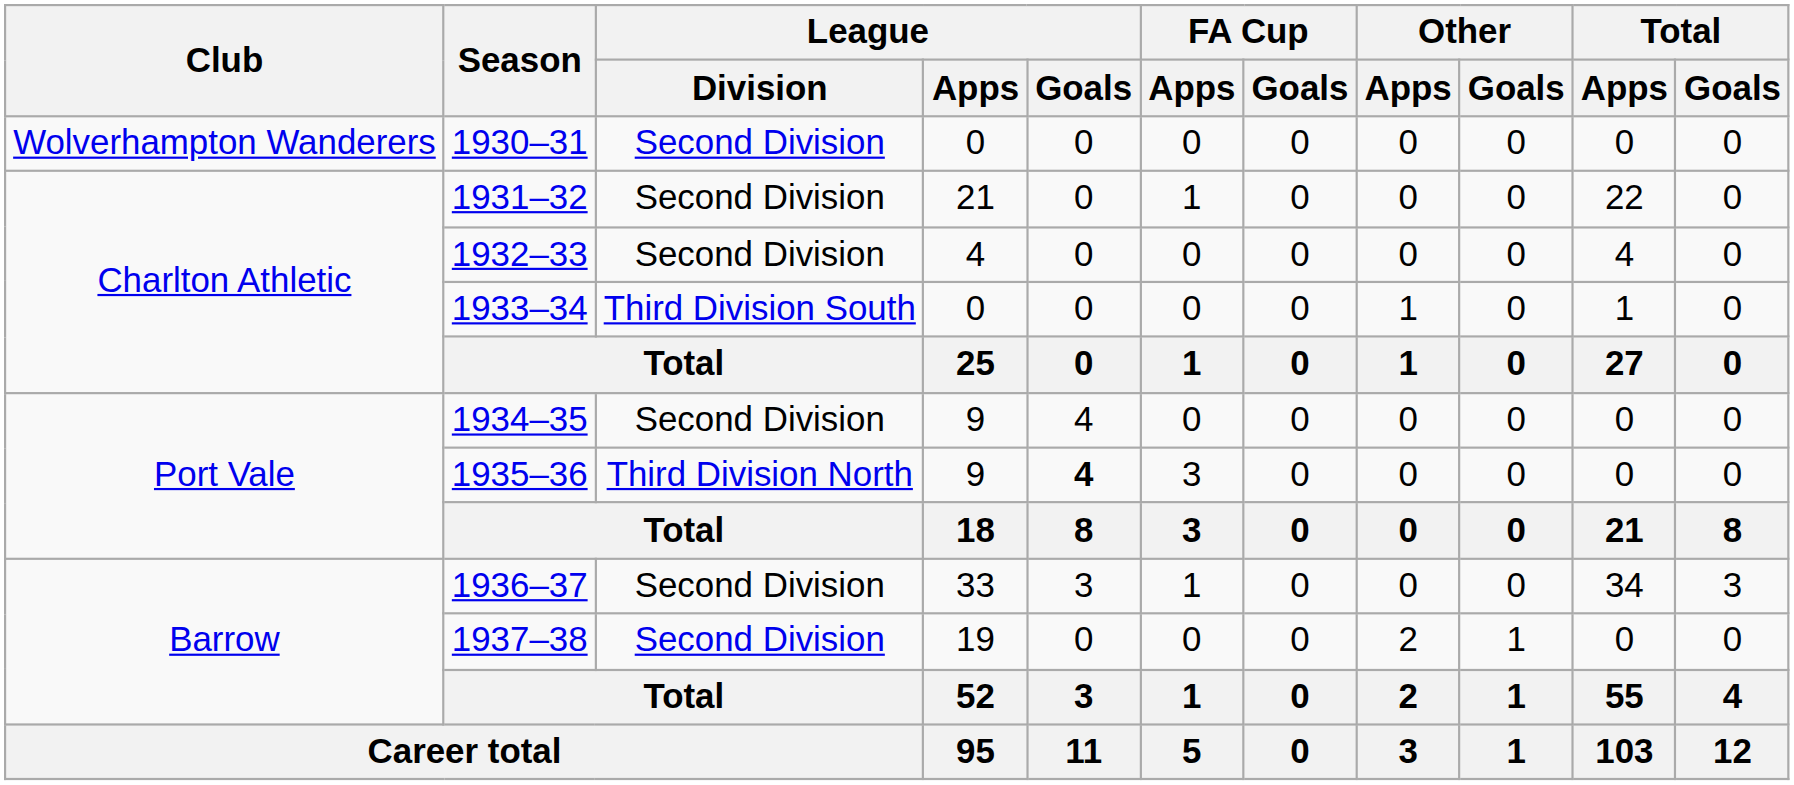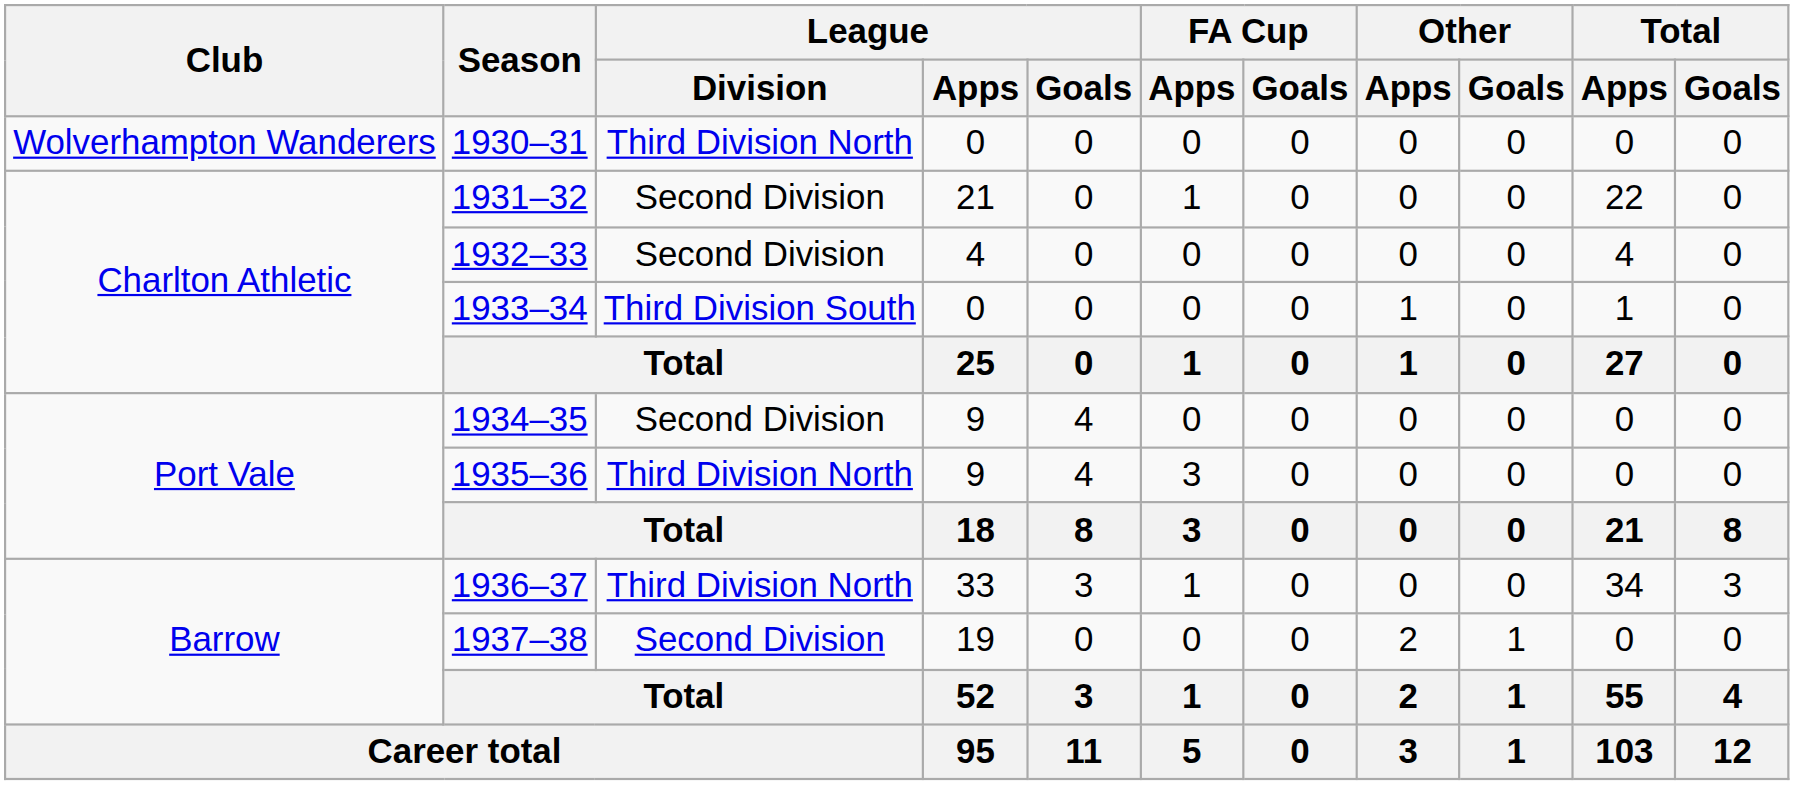 <table class="wikitable" style="text-align: center;">
 <tr>
 <th rowspan="2">Club</th>
 <th rowspan="2">Season</th>
 <th colspan="3">League</th>
 <th colspan="2">FA Cup</th>
 <th colspan="2">Other</th>
 <th colspan="2">Total</th>
 </tr>
 <tr>
 <th>Division</th>
 <th>Apps</th>
 <th>Goals</th>
 <th>Apps</th>
 <th>Goals</th>
 <th>Apps</th>
 <th>Goals</th>
 <th>Apps</th>
 <th>Goals</th>
 </tr>
 <tr>
 <td><a href='#'>Wolverhampton Wanderers</a></td>
 <td><a href='#'>1930–31</a></td>
-<td><a href='#'>Second Division</a></td>
+<td><a href='#'>Third Division North</a></td>
 <td>0</td>
 <td>0</td>
 <td>0</td>
 <td>0</td>
 <td>0</td>
 <td>0</td>
 <td>0</td>
 <td>0</td>
 </tr>
 <tr>
 <td rowspan="4"><a href='#'>Charlton Athletic</a></td>
 <td><a href='#'>1931–32</a></td>
 <td>Second Division</td>
 <td>21</td>
 <td>0</td>
 <td>1</td>
 <td>0</td>
 <td>0</td>
 <td>0</td>
 <td>22</td>
 <td>0</td>
 </tr>
 <tr>
 <td><a href='#'>1932–33</a></td>
 <td>Second Division</td>
 <td>4</td>
 <td>0</td>
 <td>0</td>
 <td>0</td>
 <td>0</td>
 <td>0</td>
 <td>4</td>
 <td>0</td>
 </tr>
 <tr>
 <td><a href='#'>1933–34</a></td>
 <td><a href='#'>Third Division South</a></td>
 <td>0</td>
 <td>0</td>
 <td>0</td>
 <td>0</td>
 <td>1</td>
 <td>0</td>
 <td>1</td>
 <td>0</td>
 </tr>
 <tr>
 <th colspan="2">Total</th>
 <th>25</th>
 <th>0</th>
 <th>1</th>
 <th>0</th>
 <th>1</th>
 <th>0</th>
 <th>27</th>
 <th>0</th>
 </tr>
 <tr>
 <td rowspan="3"><a href='#'>Port Vale</a></td>
 <td><a href='#'>1934–35</a></td>
 <td>Second Division</td>
 <td>9</td>
 <td>4</td>
 <td>0</td>
 <td>0</td>
 <td>0</td>
 <td>0</td>
 <td>0</td>
 <td>0</td>
 </tr>
 <tr>
 <td><a href='#'>1935–36</a></td>
 <td><a href='#'>Third Division North</a></td>
 <td>9</td>
-<td><strong>4</strong></td>
+<td>4</td>
 <td>3</td>
 <td>0</td>
 <td>0</td>
 <td>0</td>
 <td>0</td>
 <td>0</td>
 </tr>
 <tr>
 <th colspan="2">Total</th>
 <th>18</th>
 <th>8</th>
 <th>3</th>
 <th>0</th>
 <th>0</th>
 <th>0</th>
 <th>21</th>
 <th>8</th>
 </tr>
 <tr>
 <td rowspan="3"><a href='#'>Barrow</a></td>
 <td><a href='#'>1936–37</a></td>
-<td>Second Division</td>
+<td><a href='#'>Third Division North</a></td>
 <td>33</td>
 <td>3</td>
 <td>1</td>
 <td>0</td>
 <td>0</td>
 <td>0</td>
 <td>34</td>
 <td>3</td>
 </tr>
 <tr>
 <td><a href='#'>1937–38</a></td>
 <td><a href='#'>Second Division</a></td>
 <td>19</td>
 <td>0</td>
 <td>0</td>
 <td>0</td>
 <td>2</td>
 <td>1</td>
 <td>0</td>
 <td>0</td>
 </tr>
 <tr>
 <th colspan="2">Total</th>
 <th>52</th>
 <th>3</th>
 <th>1</th>
 <th>0</th>
 <th>2</th>
 <th>1</th>
 <th>55</th>
 <th>4</th>
 </tr>
 <tr>
 <th colspan="3">Career total</th>
 <th>95</th>
 <th>11</th>
 <th>5</th>
 <th>0</th>
 <th>3</th>
 <th>1</th>
 <th>103</th>
 <th>12</th>
 </tr>
 </table>
